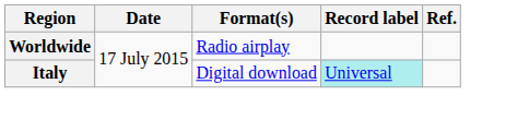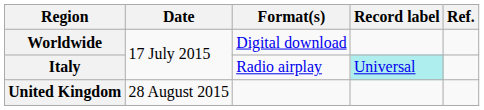 <table class="wikitable plainrowheaders">
 <tr>
 <th scope="col">Region</th>
 <th scope="col">Date</th>
 <th scope="col">Format(s)</th>
 <th scope="col">Record label</th>
 <th scope="col">Ref.</th>
 </tr>
 <tr>
 <th scope="row">Worldwide</th>
 <td rowspan=2>17 July 2015</td>
-<td><a href='#'>Radio airplay</a></td>
+<td><a href='#'>Digital download</a></td>
 <td></td>
 <td></td>
 </tr>
 <tr>
 <th scope="row">Italy</th>
-<td><a href='#'>Digital download</a></td>
+<td><a href='#'>Radio airplay</a></td>
 <td style="background: paleturquoise;"><a href='#'>Universal</a></td>
 <td></td>
 </tr>
+<tr>
+<th scope="row">United Kingdom</th>
+<td>28 August 2015</td>
+<td></td>
+<td></td>
+<td></td>
+</tr>
 </table>
